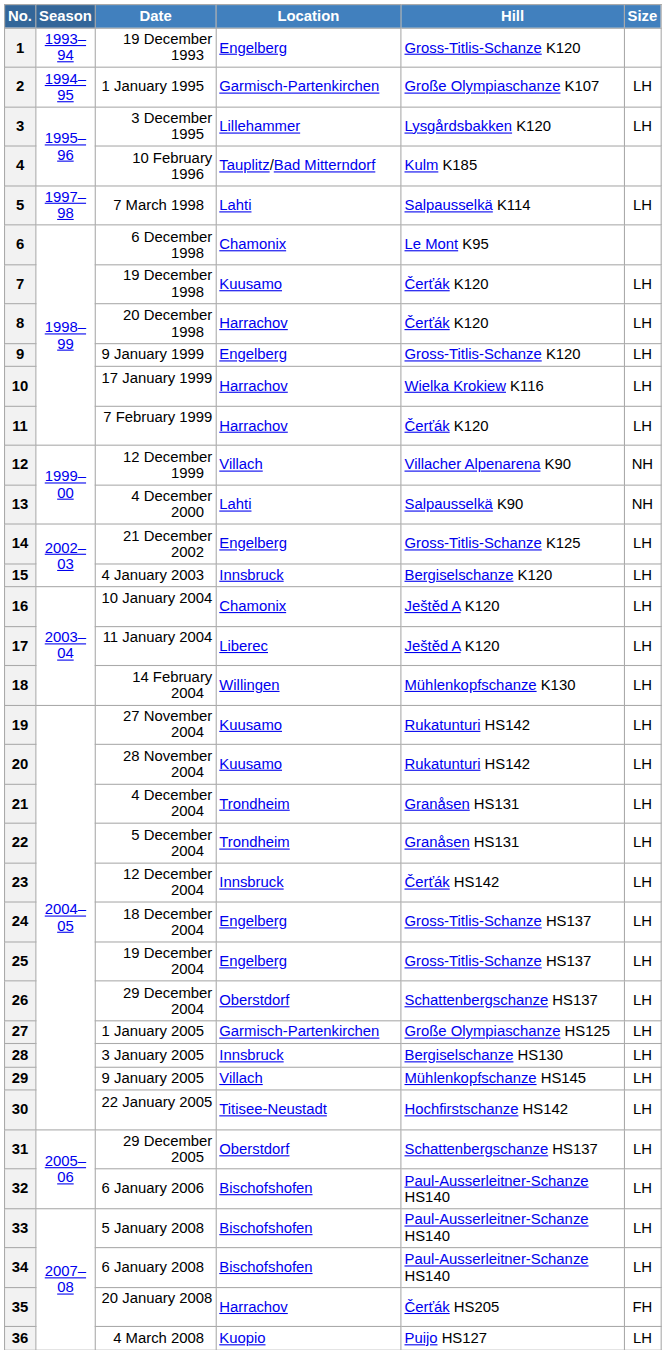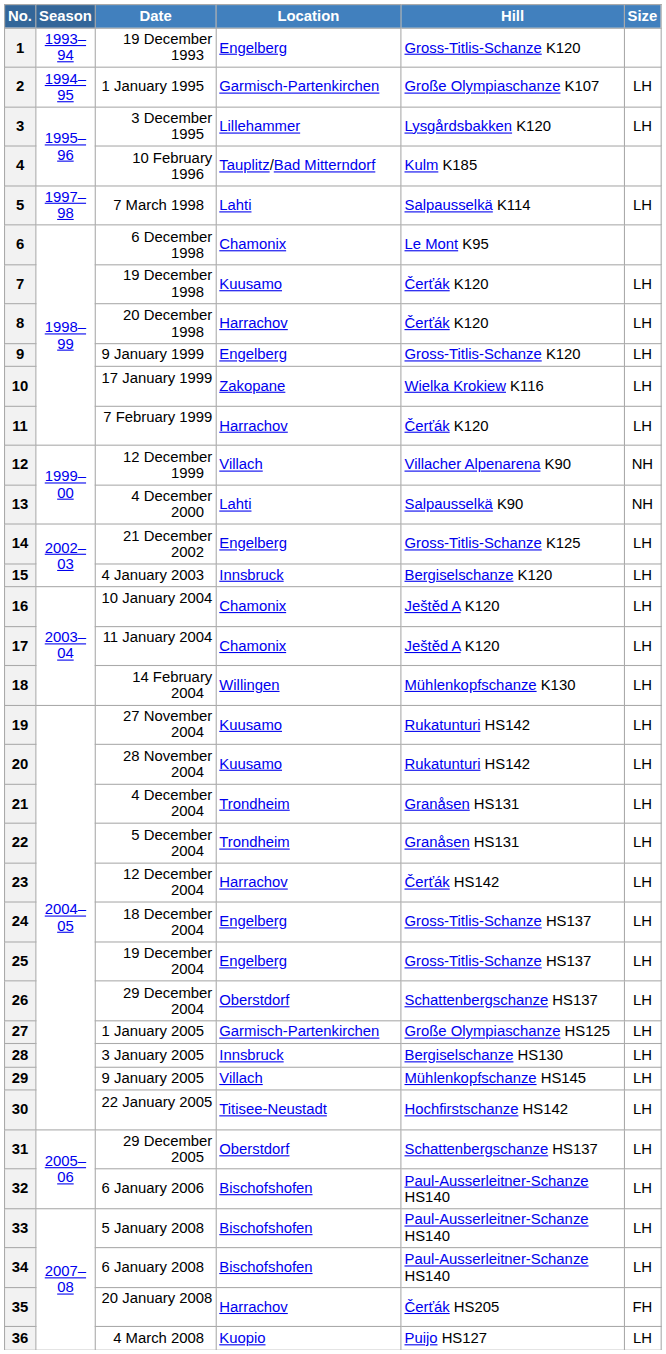 <table class="wikitable sortable" style="font-size:86%; line-height:15px; text-align:left; border:grey solid 1px; border-collapse:collapse; background:#ffffff;">
 <tr style="background:#efefef;">
 <th style="background-color:#369; color:white; width:10px;">No.</th>
 <th style="background-color:#369; color:white;  width:30px;">Season</th>
 <th style="background-color:#4180be; color:white; width:105px;">Date</th>
 <th style="background-color:#4180be; color:white; width:165px;">Location</th>
 <th style="background-color:#4180be; color:white; width:200px;">Hill</th>
 <th style="background-color:#4180be; color:white; width:25px;">Size</th>
 </tr>
 <tr>
 <th scope=row style="text-align:center;">1</th>
 <td align=center><a href='#'>1993–94</a></td>
 <td align=right>19 December 1993  </td>
 <td> <a href='#'>Engelberg</a></td>
 <td><a href='#'>Gross-Titlis-Schanze</a> K120</td>
 <td align=center></td>
 </tr>
 <tr>
 <th scope=row style="text-align:center;">2</th>
 <td align=center><a href='#'>1994–95</a></td>
 <td align=right>1 January 1995  </td>
 <td> <a href='#'>Garmisch-Partenkirchen</a></td>
 <td><a href='#'>Große Olympiaschanze</a> K107</td>
 <td align=center>LH</td>
 </tr>
 <tr>
 <th scope=row style="text-align:center;">3</th>
 <td align=center rowspan=2><a href='#'>1995–96</a></td>
 <td align=right>3 December 1995  </td>
 <td> <a href='#'>Lillehammer</a></td>
 <td><a href='#'>Lysgårdsbakken</a> K120</td>
 <td align=center>LH</td>
 </tr>
 <tr>
 <th scope=row style="text-align:center;">4</th>
 <td align=right>10 February 1996  </td>
 <td> <a href='#'>Tauplitz</a>/<a href='#'>Bad Mitterndorf</a></td>
 <td><a href='#'>Kulm</a> K185</td>
 <td align=center></td>
 </tr>
 <tr>
 <th scope=row style="text-align:center;">5</th>
 <td align=center><a href='#'>1997–98</a></td>
 <td align=right>7 March 1998  </td>
 <td> <a href='#'>Lahti</a></td>
 <td><a href='#'>Salpausselkä</a> K114</td>
 <td align=center>LH</td>
 </tr>
 <tr>
 <th scope=row style="text-align:center;">6</th>
 <td align=center rowspan=6><a href='#'>1998–99</a></td>
 <td align=right>6 December 1998  </td>
 <td> <a href='#'>Chamonix</a></td>
 <td><a href='#'>Le Mont</a> K95</td>
 <td align=center></td>
 </tr>
 <tr>
 <th scope=row style="text-align:center;">7</th>
 <td align=right>19 December 1998  </td>
 <td> <a href='#'>Kuusamo</a></td>
 <td><a href='#'>Čerťák</a> K120</td>
 <td align=center>LH</td>
 </tr>
 <tr>
 <th scope=row style="text-align:center;">8</th>
 <td align=right>20 December 1998  </td>
 <td> <a href='#'>Harrachov</a></td>
 <td><a href='#'>Čerťák</a> K120</td>
 <td align=center>LH</td>
 </tr>
 <tr>
 <th scope=row style="text-align:center;">9</th>
 <td align=right>9 January 1999  </td>
 <td> <a href='#'>Engelberg</a></td>
 <td><a href='#'>Gross-Titlis-Schanze</a> K120</td>
 <td align=center>LH</td>
 </tr>
 <tr>
 <th scope=row style="text-align:center;">10</th>
 <td align=right>17 January 1999  </td>
-<td> <a href='#'>Harrachov</a></td>
+<td> <a href='#'>Zakopane</a></td>
 <td><a href='#'>Wielka Krokiew</a> K116</td>
 <td align=center>LH</td>
 </tr>
 <tr>
 <th scope=row style="text-align:center;">11</th>
 <td align=right>7 February 1999  </td>
 <td> <a href='#'>Harrachov</a></td>
 <td><a href='#'>Čerťák</a> K120</td>
 <td align=center>LH</td>
 </tr>
 <tr>
 <th scope=row style="text-align:center;">12</th>
 <td align=center rowspan=2><a href='#'>1999–00</a></td>
 <td align=right>12 December 1999  </td>
 <td> <a href='#'>Villach</a></td>
 <td><a href='#'>Villacher Alpenarena</a> K90</td>
 <td align=center>NH</td>
 </tr>
 <tr>
 <th scope=row style="text-align:center;">13</th>
 <td align=right>4 December 2000  </td>
 <td> <a href='#'>Lahti</a></td>
 <td><a href='#'>Salpausselkä</a> K90</td>
 <td align=center>NH</td>
 </tr>
 <tr>
 <th scope=row style="text-align:center;">14</th>
 <td align=center rowspan=2><a href='#'>2002–03</a></td>
 <td align=right>21 December 2002  </td>
 <td> <a href='#'>Engelberg</a></td>
 <td><a href='#'>Gross-Titlis-Schanze</a> K125</td>
 <td align=center>LH</td>
 </tr>
 <tr>
 <th scope=row style="text-align:center;">15</th>
 <td align=right>4 January 2003  </td>
 <td> <a href='#'>Innsbruck</a></td>
 <td><a href='#'>Bergiselschanze</a> K120</td>
 <td align=center>LH</td>
 </tr>
 <tr>
 <th scope=row style="text-align:center;">16</th>
 <td align=center rowspan=3><a href='#'>2003–04</a></td>
 <td align=right>10 January 2004  </td>
 <td> <a href='#'>Chamonix</a></td>
 <td><a href='#'>Ještěd A</a> K120</td>
 <td align=center>LH</td>
 </tr>
 <tr>
 <th scope=row style="text-align:center;">17</th>
 <td align=right>11 January 2004  </td>
-<td> <a href='#'>Liberec</a></td>
+<td> <a href='#'>Chamonix</a></td>
 <td><a href='#'>Ještěd A</a> K120</td>
 <td align=center>LH</td>
 </tr>
 <tr>
 <th scope=row style="text-align:center;">18</th>
 <td align=right>14 February 2004  </td>
 <td> <a href='#'>Willingen</a></td>
 <td><a href='#'>Mühlenkopfschanze</a> K130</td>
 <td align=center>LH</td>
 </tr>
 <tr>
 <th scope=row style="text-align:center;">19</th>
 <td align=center rowspan=12><a href='#'>2004–05</a></td>
 <td align=right>27 November 2004  </td>
 <td> <a href='#'>Kuusamo</a></td>
 <td><a href='#'>Rukatunturi</a> HS142</td>
 <td align=center>LH</td>
 </tr>
 <tr>
 <th scope=row style="text-align:center;">20</th>
 <td align=right>28 November 2004  </td>
 <td> <a href='#'>Kuusamo</a></td>
 <td><a href='#'>Rukatunturi</a> HS142</td>
 <td align=center>LH</td>
 </tr>
 <tr>
 <th scope=row style="text-align:center;">21</th>
 <td align=right>4 December 2004  </td>
 <td> <a href='#'>Trondheim</a></td>
 <td><a href='#'>Granåsen</a> HS131</td>
 <td align=center>LH</td>
 </tr>
 <tr>
 <th scope=row style="text-align:center;">22</th>
 <td align=right>5 December 2004  </td>
 <td> <a href='#'>Trondheim</a></td>
 <td><a href='#'>Granåsen</a> HS131</td>
 <td align=center>LH</td>
 </tr>
 <tr>
 <th scope=row style="text-align:center;">23</th>
 <td align=right>12 December 2004  </td>
-<td> <a href='#'>Innsbruck</a></td>
+<td> <a href='#'>Harrachov</a></td>
 <td><a href='#'>Čerťák</a> HS142</td>
 <td align=center>LH</td>
 </tr>
 <tr>
 <th scope=row style="text-align:center;">24</th>
 <td align=right>18 December 2004  </td>
 <td> <a href='#'>Engelberg</a></td>
 <td><a href='#'>Gross-Titlis-Schanze</a> HS137</td>
 <td align=center>LH</td>
 </tr>
 <tr>
 <th scope=row style="text-align:center;">25</th>
 <td align=right>19 December 2004  </td>
 <td> <a href='#'>Engelberg</a></td>
 <td><a href='#'>Gross-Titlis-Schanze</a> HS137</td>
 <td align=center>LH</td>
 </tr>
 <tr>
 <th scope=row style="text-align:center;">26</th>
 <td align=right>29 December 2004  </td>
 <td> <a href='#'>Oberstdorf</a></td>
 <td><a href='#'>Schattenbergschanze</a> HS137</td>
 <td align=center>LH</td>
 </tr>
 <tr>
 <th scope=row style="text-align:center;">27</th>
 <td align=right>1 January 2005  </td>
 <td> <a href='#'>Garmisch-Partenkirchen</a></td>
 <td><a href='#'>Große Olympiaschanze</a> HS125</td>
 <td align=center>LH</td>
 </tr>
 <tr>
 <th scope=row style="text-align:center;">28</th>
 <td align=right>3 January 2005  </td>
 <td> <a href='#'>Innsbruck</a></td>
 <td><a href='#'>Bergiselschanze</a> HS130</td>
 <td align=center>LH</td>
 </tr>
 <tr>
 <th scope=row style="text-align:center;">29</th>
 <td align=right>9 January 2005  </td>
 <td> <a href='#'>Villach</a></td>
 <td><a href='#'>Mühlenkopfschanze</a> HS145</td>
 <td align=center>LH</td>
 </tr>
 <tr>
 <th scope=row style="text-align:center;">30</th>
 <td align=right>22 January 2005  </td>
 <td> <a href='#'>Titisee-Neustadt</a></td>
 <td><a href='#'>Hochfirstschanze</a> HS142</td>
 <td align=center>LH</td>
 </tr>
 <tr>
 <th scope=row style="text-align:center;">31</th>
 <td align=center rowspan=2><a href='#'>2005–06</a></td>
 <td align=right>29 December 2005  </td>
 <td> <a href='#'>Oberstdorf</a></td>
 <td><a href='#'>Schattenbergschanze</a> HS137</td>
 <td align=center>LH</td>
 </tr>
 <tr>
 <th scope=row style="text-align:center;">32</th>
 <td align=right>6 January 2006  </td>
 <td> <a href='#'>Bischofshofen</a></td>
 <td><a href='#'>Paul-Ausserleitner-Schanze</a> HS140</td>
 <td align=center>LH</td>
 </tr>
 <tr>
 <th scope=row style="text-align:center;">33</th>
 <td align=center rowspan=4><a href='#'>2007–08</a></td>
 <td align=right>5 January 2008  </td>
 <td> <a href='#'>Bischofshofen</a></td>
 <td><a href='#'>Paul-Ausserleitner-Schanze</a> HS140</td>
 <td align=center>LH</td>
 </tr>
 <tr>
 <th scope=row style="text-align:center;">34</th>
 <td align=right>6 January 2008  </td>
 <td> <a href='#'>Bischofshofen</a></td>
 <td><a href='#'>Paul-Ausserleitner-Schanze</a> HS140</td>
 <td align=center>LH</td>
 </tr>
 <tr>
 <th scope=row style="text-align:center;">35</th>
 <td align=right>20 January 2008  </td>
 <td> <a href='#'>Harrachov</a></td>
 <td><a href='#'>Čerťák</a> HS205</td>
 <td align=center>FH</td>
 </tr>
 <tr>
 <th scope=row style="text-align:center;">36</th>
 <td align=right>4 March 2008  </td>
 <td> <a href='#'>Kuopio</a></td>
 <td><a href='#'>Puijo</a> HS127</td>
 <td align=center>LH</td>
 </tr>
 </table>
